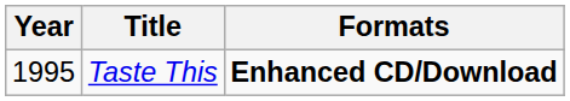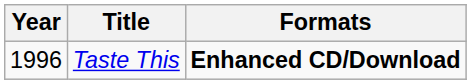 <table class="wikitable">
 <tr>
 <th>Year</th>
 <th>Title</th>
 <th>Formats</th>
 </tr>
 <tr>
-<td>1995</td>
+<td>1996</td>
 <td><em><a href='#'>Taste This</a></em></td>
 <td><strong>Enhanced CD/Download</strong></td>
 </tr>
 </table>
